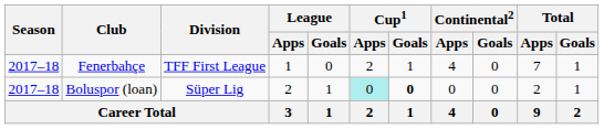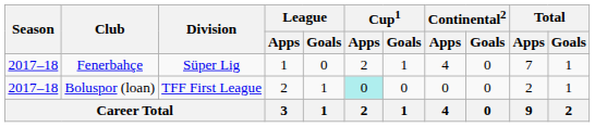 <table class="wikitable" style="text-align: center;">
 <tr>
 <th rowspan="2">Season</th>
 <th rowspan="2">Club</th>
 <th rowspan="2">Division</th>
 <th colspan="2">League</th>
 <th colspan="2">Cup<sup>1</sup></th>
 <th colspan="2">Continental<sup>2</sup></th>
 <th colspan="2">Total</th>
 </tr>
 <tr>
 <th>Apps</th>
 <th>Goals</th>
 <th>Apps</th>
 <th>Goals</th>
 <th>Apps</th>
 <th>Goals</th>
 <th>Apps</th>
 <th>Goals</th>
 </tr>
 <tr>
 <td><a href='#'>2017–18</a></td>
 <td rowspan="1" valign="center"><a href='#'>Fenerbahçe</a></td>
-<td rowspan="1"><a href='#'>TFF First League</a></td>
+<td rowspan="1" valign="center"><a href='#'>Süper Lig</a></td>
 <td>1</td>
 <td>0</td>
 <td>2</td>
 <td>1</td>
 <td>4</td>
 <td>0</td>
 <td>7</td>
 <td>1</td>
 </tr>
 <tr>
 <td><a href='#'>2017–18</a></td>
 <td rowspan="1"><a href='#'>Boluspor</a> (loan)</td>
-<td rowspan="1" valign="center"><a href='#'>Süper Lig</a></td>
+<td rowspan="1"><a href='#'>TFF First League</a></td>
 <td>2</td>
 <td>1</td>
 <td style="background: paleturquoise;">0</td>
-<td><strong>0</strong></td>
+<td>0</td>
 <td>0</td>
 <td>0</td>
 <td>2</td>
 <td>1</td>
 </tr>
 <tr>
 <th colspan="3">Career Total</th>
 <th>3</th>
 <th>1</th>
 <th>2</th>
 <th>1</th>
 <th>4</th>
 <th>0</th>
 <th>9</th>
 <th>2</th>
 </tr>
 </table>
